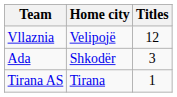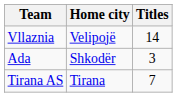 <table class="wikitable sortable">
 <tr>
 <th>Team</th>
 <th>Home city</th>
 <th>Titles</th>
 </tr>
 <tr>
 <td><a href='#'>Vllaznia</a></td>
 <td><a href='#'>Velipojë</a></td>
-<td align=center>12</td>
+<td align=center>14</td>
 </tr>
 <tr>
 <td><a href='#'>Ada</a></td>
 <td><a href='#'>Shkodër</a></td>
 <td align=center>3</td>
 </tr>
 <tr>
 <td><a href='#'>Tirana AS</a></td>
 <td><a href='#'>Tirana</a></td>
-<td align=center>1</td>
+<td align=center>7</td>
 </tr>
 </table>
